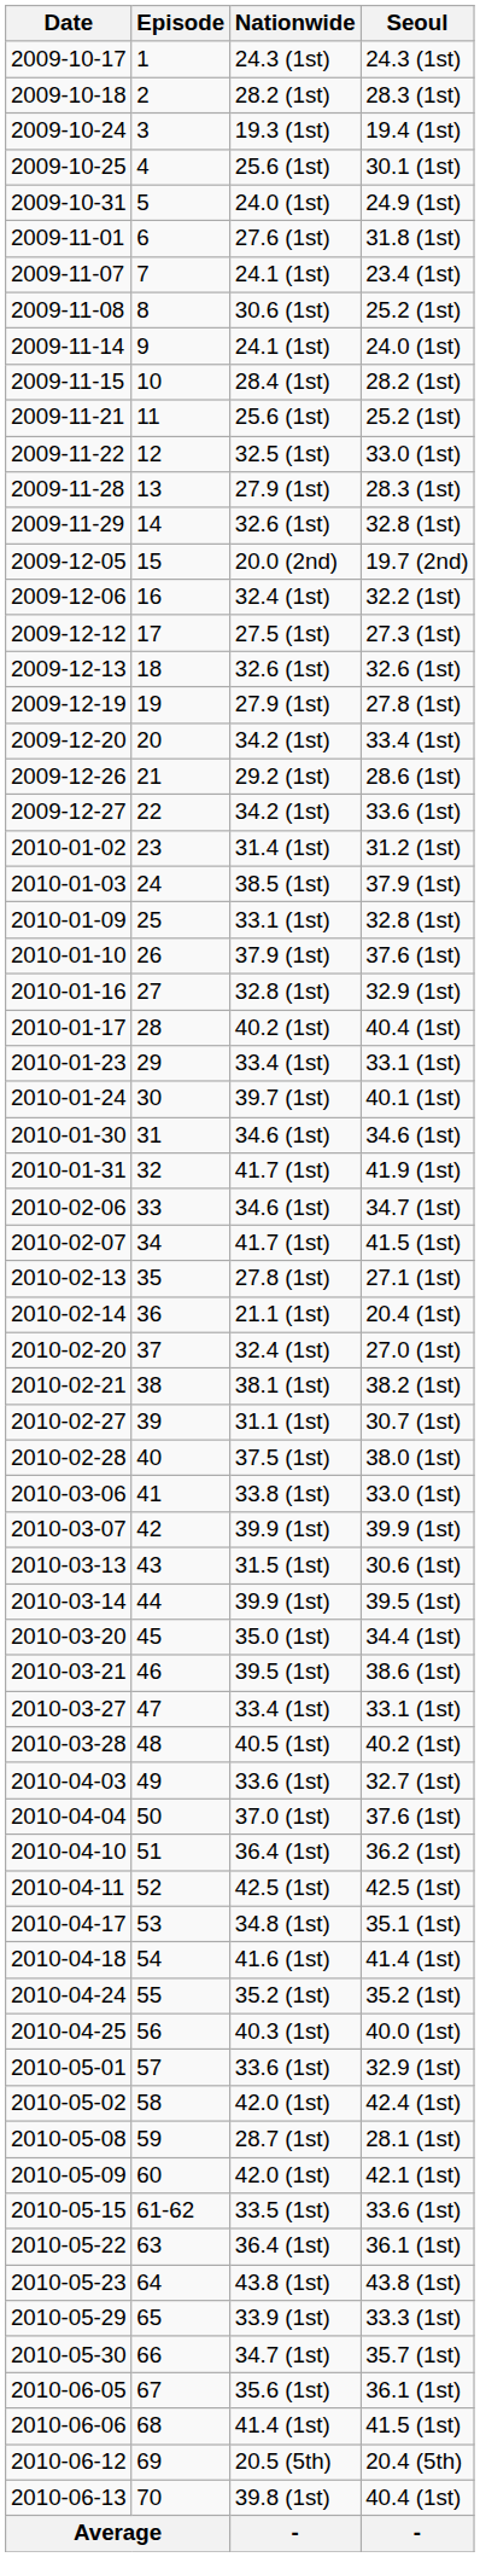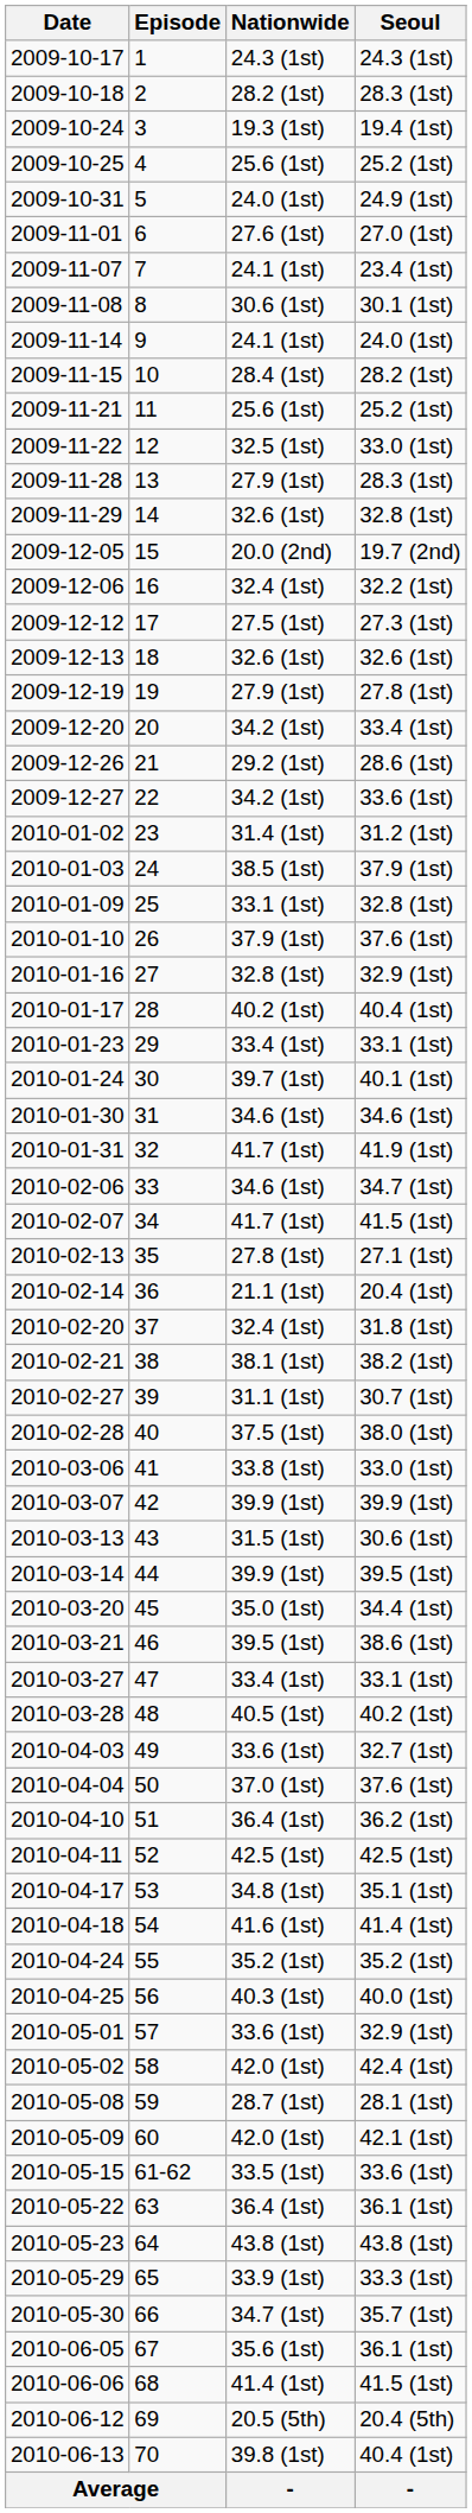 <table class="wikitable">
 <tr>
 <th>Date</th>
 <th>Episode</th>
 <th>Nationwide</th>
 <th>Seoul</th>
 </tr>
 <tr>
 <td>2009-10-17</td>
 <td>1</td>
 <td>24.3 (1st)</td>
 <td>24.3 (1st)</td>
 </tr>
 <tr>
 <td>2009-10-18</td>
 <td>2</td>
 <td>28.2 (1st)</td>
 <td>28.3 (1st)</td>
 </tr>
 <tr>
 <td>2009-10-24</td>
 <td>3</td>
 <td>19.3 (1st)</td>
 <td>19.4 (1st)</td>
 </tr>
 <tr>
 <td>2009-10-25</td>
 <td>4</td>
 <td>25.6 (1st)</td>
-<td>30.1 (1st)</td>
+<td>25.2 (1st)</td>
 </tr>
 <tr>
 <td>2009-10-31</td>
 <td>5</td>
 <td>24.0 (1st)</td>
 <td>24.9 (1st)</td>
 </tr>
 <tr>
 <td>2009-11-01</td>
 <td>6</td>
 <td>27.6 (1st)</td>
-<td>31.8 (1st)</td>
+<td>27.0 (1st)</td>
 </tr>
 <tr>
 <td>2009-11-07</td>
 <td>7</td>
 <td>24.1 (1st)</td>
 <td>23.4 (1st)</td>
 </tr>
 <tr>
 <td>2009-11-08</td>
 <td>8</td>
 <td>30.6 (1st)</td>
-<td>25.2 (1st)</td>
+<td>30.1 (1st)</td>
 </tr>
 <tr>
 <td>2009-11-14</td>
 <td>9</td>
 <td>24.1 (1st)</td>
 <td>24.0 (1st)</td>
 </tr>
 <tr>
 <td>2009-11-15</td>
 <td>10</td>
 <td>28.4 (1st)</td>
 <td>28.2 (1st)</td>
 </tr>
 <tr>
 <td>2009-11-21</td>
 <td>11</td>
 <td>25.6 (1st)</td>
 <td>25.2 (1st)</td>
 </tr>
 <tr>
 <td>2009-11-22</td>
 <td>12</td>
 <td>32.5 (1st)</td>
 <td>33.0 (1st)</td>
 </tr>
 <tr>
 <td>2009-11-28</td>
 <td>13</td>
 <td>27.9 (1st)</td>
 <td>28.3 (1st)</td>
 </tr>
 <tr>
 <td>2009-11-29</td>
 <td>14</td>
 <td>32.6 (1st)</td>
 <td>32.8 (1st)</td>
 </tr>
 <tr>
 <td>2009-12-05</td>
 <td>15</td>
 <td>20.0 (2nd)</td>
 <td>19.7 (2nd)</td>
 </tr>
 <tr>
 <td>2009-12-06</td>
 <td>16</td>
 <td>32.4 (1st)</td>
 <td>32.2 (1st)</td>
 </tr>
 <tr>
 <td>2009-12-12</td>
 <td>17</td>
 <td>27.5 (1st)</td>
 <td>27.3 (1st)</td>
 </tr>
 <tr>
 <td>2009-12-13</td>
 <td>18</td>
 <td>32.6 (1st)</td>
 <td>32.6 (1st)</td>
 </tr>
 <tr>
 <td>2009-12-19</td>
 <td>19</td>
 <td>27.9 (1st)</td>
 <td>27.8 (1st)</td>
 </tr>
 <tr>
 <td>2009-12-20</td>
 <td>20</td>
 <td>34.2 (1st)</td>
 <td>33.4 (1st)</td>
 </tr>
 <tr>
 <td>2009-12-26</td>
 <td>21</td>
 <td>29.2 (1st)</td>
 <td>28.6 (1st)</td>
 </tr>
 <tr>
 <td>2009-12-27</td>
 <td>22</td>
 <td>34.2 (1st)</td>
 <td>33.6 (1st)</td>
 </tr>
 <tr>
 <td>2010-01-02</td>
 <td>23</td>
 <td>31.4 (1st)</td>
 <td>31.2 (1st)</td>
 </tr>
 <tr>
 <td>2010-01-03</td>
 <td>24</td>
 <td>38.5 (1st)</td>
 <td>37.9 (1st)</td>
 </tr>
 <tr>
 <td>2010-01-09</td>
 <td>25</td>
 <td>33.1 (1st)</td>
 <td>32.8 (1st)</td>
 </tr>
 <tr>
 <td>2010-01-10</td>
 <td>26</td>
 <td>37.9 (1st)</td>
 <td>37.6 (1st)</td>
 </tr>
 <tr>
 <td>2010-01-16</td>
 <td>27</td>
 <td>32.8 (1st)</td>
 <td>32.9 (1st)</td>
 </tr>
 <tr>
 <td>2010-01-17</td>
 <td>28</td>
 <td>40.2 (1st)</td>
 <td>40.4 (1st)</td>
 </tr>
 <tr>
 <td>2010-01-23</td>
 <td>29</td>
 <td>33.4 (1st)</td>
 <td>33.1 (1st)</td>
 </tr>
 <tr>
 <td>2010-01-24</td>
 <td>30</td>
 <td>39.7 (1st)</td>
 <td>40.1 (1st)</td>
 </tr>
 <tr>
 <td>2010-01-30</td>
 <td>31</td>
 <td>34.6 (1st)</td>
 <td>34.6 (1st)</td>
 </tr>
 <tr>
 <td>2010-01-31</td>
 <td>32</td>
 <td>41.7 (1st)</td>
 <td>41.9 (1st)</td>
 </tr>
 <tr>
 <td>2010-02-06</td>
 <td>33</td>
 <td>34.6 (1st)</td>
 <td>34.7 (1st)</td>
 </tr>
 <tr>
 <td>2010-02-07</td>
 <td>34</td>
 <td>41.7 (1st)</td>
 <td>41.5 (1st)</td>
 </tr>
 <tr>
 <td>2010-02-13</td>
 <td>35</td>
 <td>27.8 (1st)</td>
 <td>27.1 (1st)</td>
 </tr>
 <tr>
 <td>2010-02-14</td>
 <td>36</td>
 <td>21.1 (1st)</td>
 <td>20.4 (1st)</td>
 </tr>
 <tr>
 <td>2010-02-20</td>
 <td>37</td>
 <td>32.4 (1st)</td>
-<td>27.0 (1st)</td>
+<td>31.8 (1st)</td>
 </tr>
 <tr>
 <td>2010-02-21</td>
 <td>38</td>
 <td>38.1 (1st)</td>
 <td>38.2 (1st)</td>
 </tr>
 <tr>
 <td>2010-02-27</td>
 <td>39</td>
 <td>31.1 (1st)</td>
 <td>30.7 (1st)</td>
 </tr>
 <tr>
 <td>2010-02-28</td>
 <td>40</td>
 <td>37.5 (1st)</td>
 <td>38.0 (1st)</td>
 </tr>
 <tr>
 <td>2010-03-06</td>
 <td>41</td>
 <td>33.8 (1st)</td>
 <td>33.0 (1st)</td>
 </tr>
 <tr>
 <td>2010-03-07</td>
 <td>42</td>
 <td>39.9 (1st)</td>
 <td>39.9 (1st)</td>
 </tr>
 <tr>
 <td>2010-03-13</td>
 <td>43</td>
 <td>31.5 (1st)</td>
 <td>30.6 (1st)</td>
 </tr>
 <tr>
 <td>2010-03-14</td>
 <td>44</td>
 <td>39.9 (1st)</td>
 <td>39.5 (1st)</td>
 </tr>
 <tr>
 <td>2010-03-20</td>
 <td>45</td>
 <td>35.0 (1st)</td>
 <td>34.4 (1st)</td>
 </tr>
 <tr>
 <td>2010-03-21</td>
 <td>46</td>
 <td>39.5 (1st)</td>
 <td>38.6 (1st)</td>
 </tr>
 <tr>
 <td>2010-03-27</td>
 <td>47</td>
 <td>33.4 (1st)</td>
 <td>33.1 (1st)</td>
 </tr>
 <tr>
 <td>2010-03-28</td>
 <td>48</td>
 <td>40.5 (1st)</td>
 <td>40.2 (1st)</td>
 </tr>
 <tr>
 <td>2010-04-03</td>
 <td>49</td>
 <td>33.6 (1st)</td>
 <td>32.7 (1st)</td>
 </tr>
 <tr>
 <td>2010-04-04</td>
 <td>50</td>
 <td>37.0 (1st)</td>
 <td>37.6 (1st)</td>
 </tr>
 <tr>
 <td>2010-04-10</td>
 <td>51</td>
 <td>36.4 (1st)</td>
 <td>36.2 (1st)</td>
 </tr>
 <tr>
 <td>2010-04-11</td>
 <td>52</td>
 <td>42.5 (1st)</td>
 <td>42.5 (1st)</td>
 </tr>
 <tr>
 <td>2010-04-17</td>
 <td>53</td>
 <td>34.8 (1st)</td>
 <td>35.1 (1st)</td>
 </tr>
 <tr>
 <td>2010-04-18</td>
 <td>54</td>
 <td>41.6 (1st)</td>
 <td>41.4 (1st)</td>
 </tr>
 <tr>
 <td>2010-04-24</td>
 <td>55</td>
 <td>35.2 (1st)</td>
 <td>35.2 (1st)</td>
 </tr>
 <tr>
 <td>2010-04-25</td>
 <td>56</td>
 <td>40.3 (1st)</td>
 <td>40.0 (1st)</td>
 </tr>
 <tr>
 <td>2010-05-01</td>
 <td>57</td>
 <td>33.6 (1st)</td>
 <td>32.9 (1st)</td>
 </tr>
 <tr>
 <td>2010-05-02</td>
 <td>58</td>
 <td>42.0 (1st)</td>
 <td>42.4 (1st)</td>
 </tr>
 <tr>
 <td>2010-05-08</td>
 <td>59</td>
 <td>28.7 (1st)</td>
 <td>28.1 (1st)</td>
 </tr>
 <tr>
 <td>2010-05-09</td>
 <td>60</td>
 <td>42.0 (1st)</td>
 <td>42.1 (1st)</td>
 </tr>
 <tr>
 <td>2010-05-15</td>
 <td>61-62</td>
 <td>33.5 (1st)</td>
 <td>33.6 (1st)</td>
 </tr>
 <tr>
 <td>2010-05-22</td>
 <td>63</td>
 <td>36.4 (1st)</td>
 <td>36.1 (1st)</td>
 </tr>
 <tr>
 <td>2010-05-23</td>
 <td>64</td>
 <td>43.8 (1st)</td>
 <td>43.8 (1st)</td>
 </tr>
 <tr>
 <td>2010-05-29</td>
 <td>65</td>
 <td>33.9 (1st)</td>
 <td>33.3 (1st)</td>
 </tr>
 <tr>
 <td>2010-05-30</td>
 <td>66</td>
 <td>34.7 (1st)</td>
 <td>35.7 (1st)</td>
 </tr>
 <tr>
 <td>2010-06-05</td>
 <td>67</td>
 <td>35.6 (1st)</td>
 <td>36.1 (1st)</td>
 </tr>
 <tr>
 <td>2010-06-06</td>
 <td>68</td>
 <td>41.4 (1st)</td>
 <td>41.5 (1st)</td>
 </tr>
 <tr>
 <td>2010-06-12</td>
 <td>69</td>
 <td>20.5 (5th)</td>
 <td>20.4 (5th)</td>
 </tr>
 <tr>
 <td>2010-06-13</td>
 <td>70</td>
 <td>39.8 (1st)</td>
 <td>40.4 (1st)</td>
 </tr>
 <tr>
 <th colspan=2>Average</th>
 <th>-</th>
 <th>-</th>
 </tr>
 </table>
